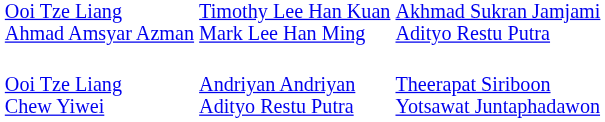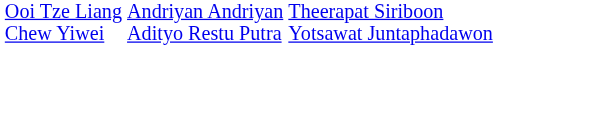 <table>
 <tr>
 <td><br></td>
 <td></td>
 <td></td>
 <td></td>
 </tr>
 <tr>
 <td><br></td>
 <td></td>
 <td></td>
 <td></td>
 </tr>
 <tr>
 <td><br></td>
-<td><br> <a href='#'>Ooi Tze Liang</a> <br> <a href='#'>Ahmad Amsyar Azman</a></td>
-<td><br> <a href='#'>Timothy Lee Han Kuan</a> <br> <a href='#'>Mark Lee Han Ming</a></td>
-<td><br> <a href='#'>Akhmad Sukran Jamjami</a> <br> <a href='#'>Adityo Restu Putra</a></td>
-</tr>
-<tr>
-<td><br></td>
 <td><br> <a href='#'>Ooi Tze Liang</a> <br> <a href='#'>Chew Yiwei</a></td>
 <td><br> <a href='#'>Andriyan Andriyan</a> <br> <a href='#'>Adityo Restu Putra</a></td>
 <td><br> <a href='#'>Theerapat Siriboon</a> <br> <a href='#'>Yotsawat Juntaphadawon</a></td>
 </tr>
 </table>
